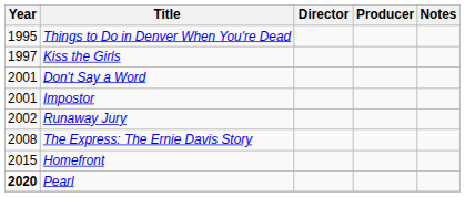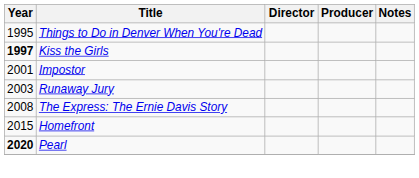 <table class="wikitable">
 <tr>
 <th>Year</th>
 <th>Title</th>
 <th width=65>Director</th>
 <th width=65>Producer</th>
 <th>Notes</th>
 </tr>
 <tr>
 <td>1995</td>
 <td><em><a href='#'>Things to Do in Denver When You're Dead</a></em></td>
 <td></td>
 <td></td>
 <td></td>
 </tr>
 <tr>
-<td>1997</td>
+<td><strong>1997</strong></td>
 <td><em><a href='#'>Kiss the Girls</a></em></td>
-<td></td>
-<td></td>
-<td></td>
-</tr>
-<tr>
-<td>2001</td>
-<td><em><a href='#'>Don't Say a Word</a></em></td>
 <td></td>
 <td></td>
 <td></td>
 </tr>
 <tr>
 <td>2001</td>
 <td><em><a href='#'>Impostor</a></em></td>
 <td></td>
 <td></td>
 <td></td>
 </tr>
 <tr>
-<td>2002</td>
+<td>2003</td>
 <td><em><a href='#'>Runaway Jury</a></em></td>
 <td></td>
 <td></td>
 <td></td>
 </tr>
 <tr>
 <td>2008</td>
 <td><em><a href='#'>The Express: The Ernie Davis Story</a></em></td>
 <td></td>
 <td></td>
 <td></td>
 </tr>
 <tr>
 <td>2015</td>
 <td><em><a href='#'>Homefront</a></em></td>
 <td></td>
 <td></td>
 <td></td>
 </tr>
 <tr>
 <td><strong>2020</strong></td>
 <td><em><a href='#'>Pearl</a></em></td>
 <td></td>
 <td></td>
 <td></td>
 </tr>
 <tr>
 </tr>
 </table>
